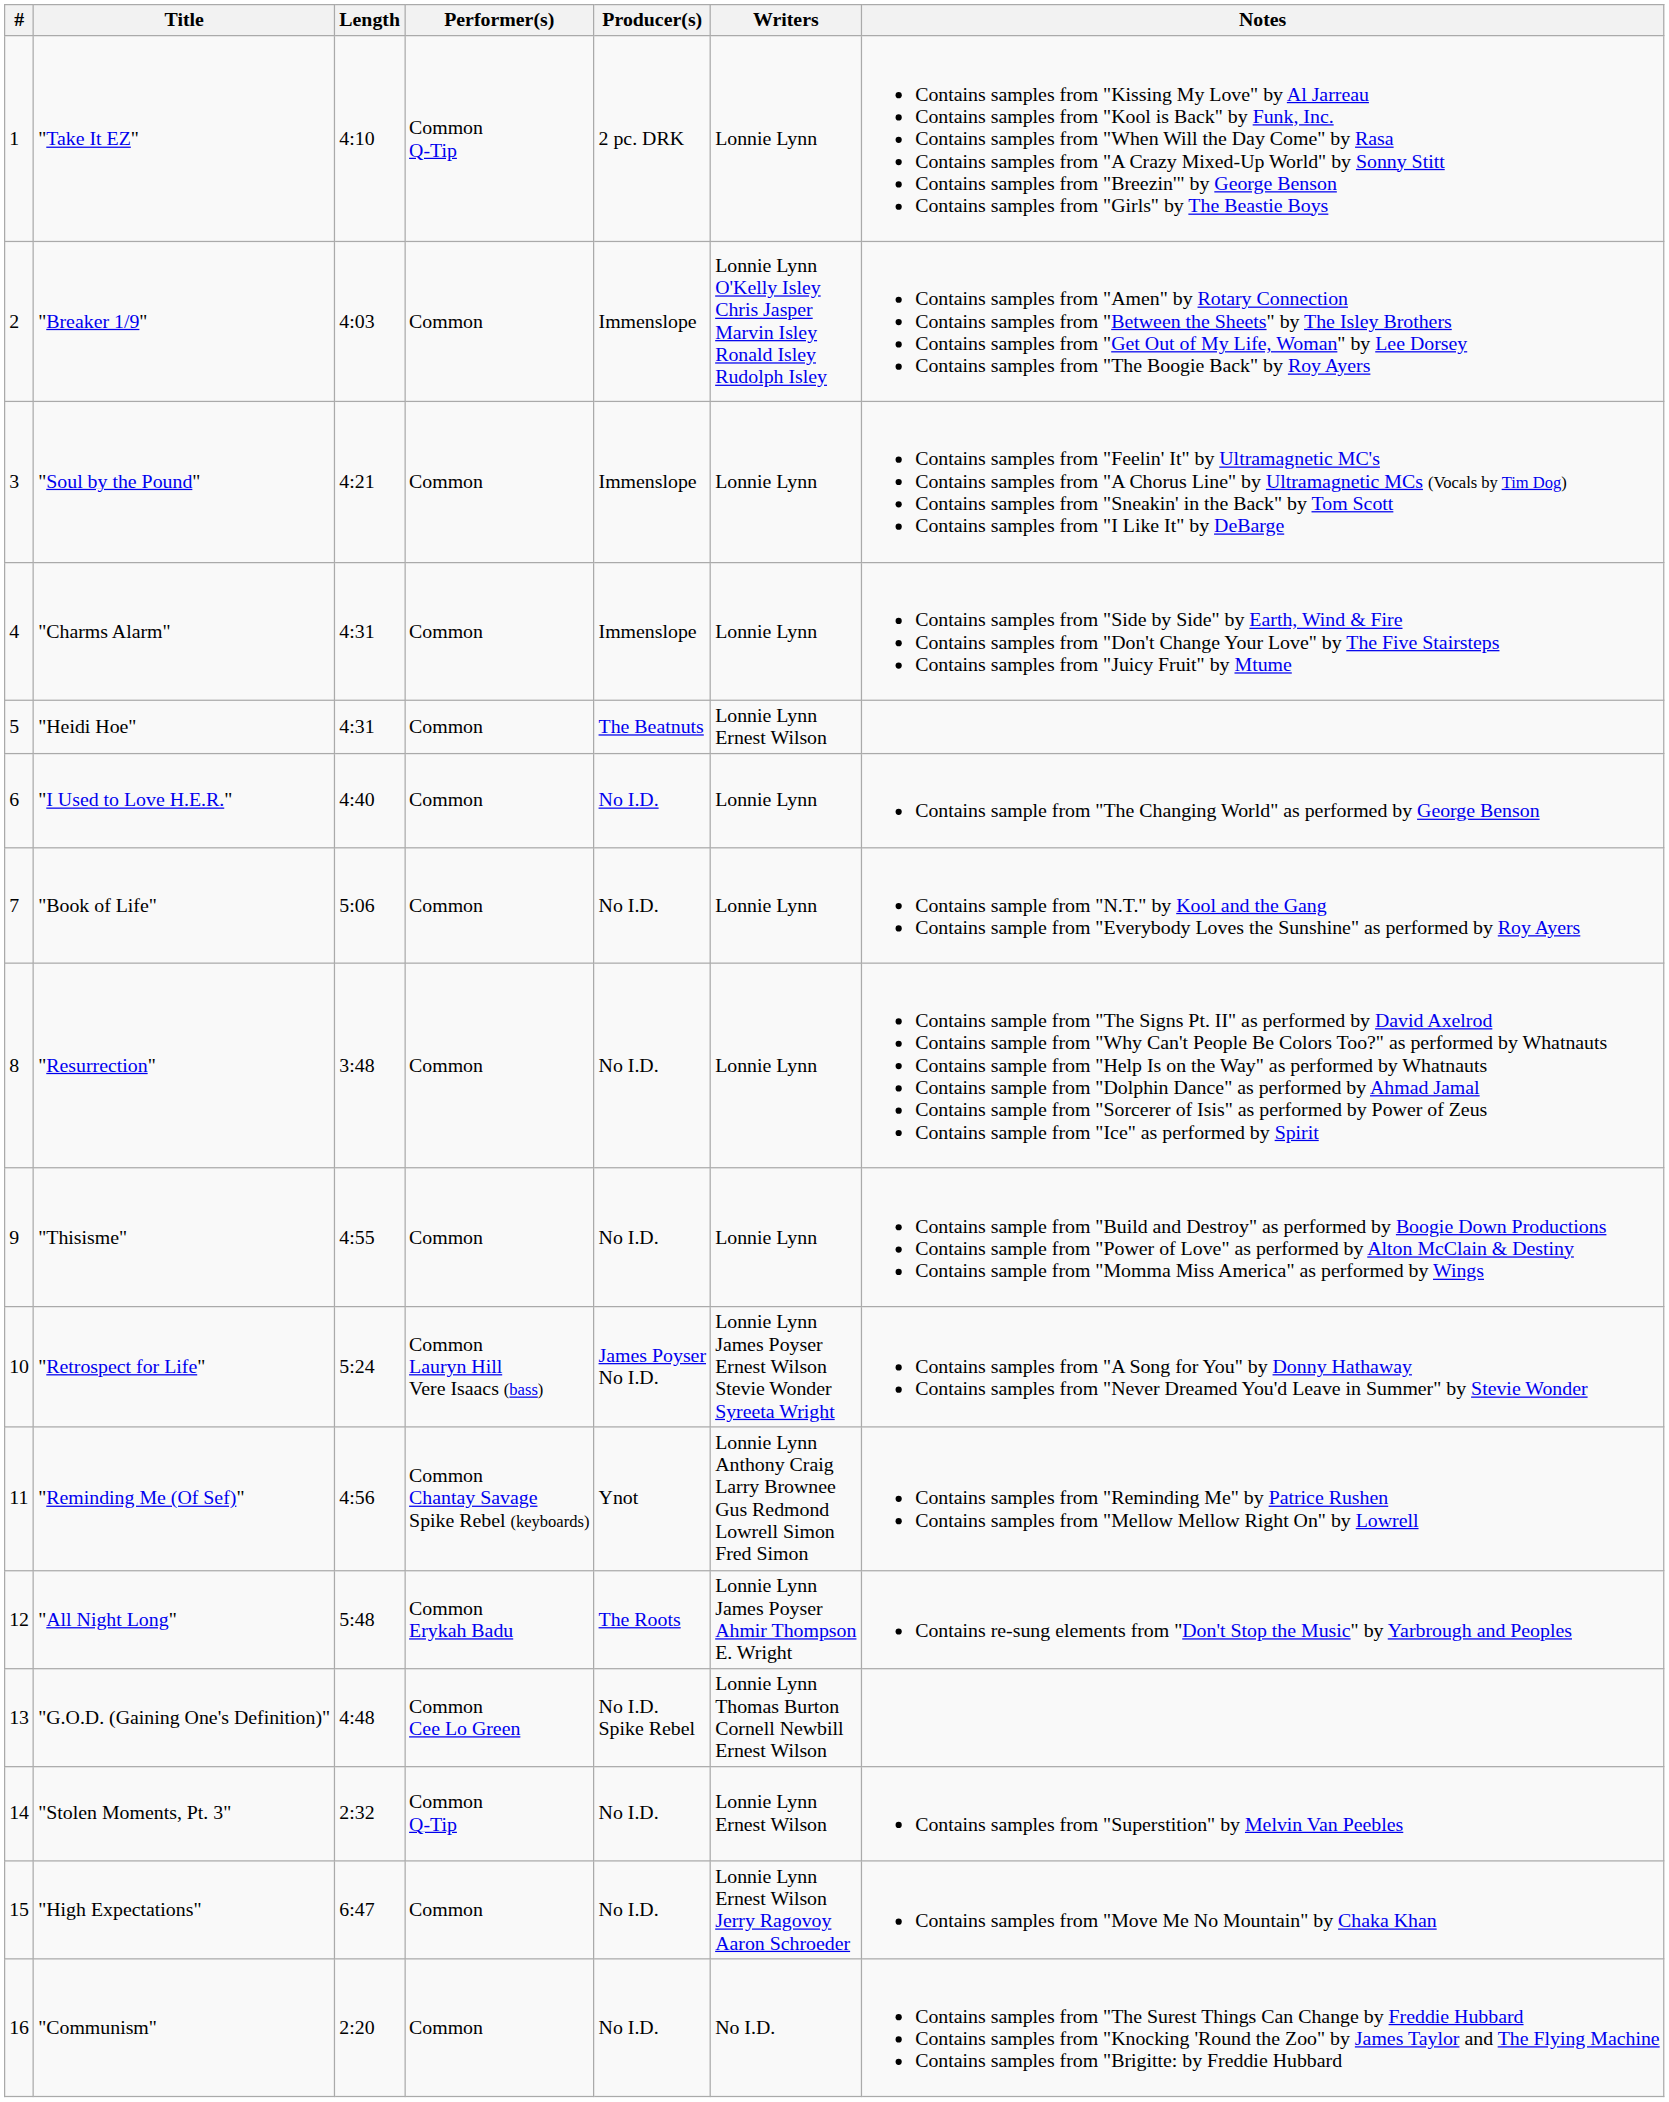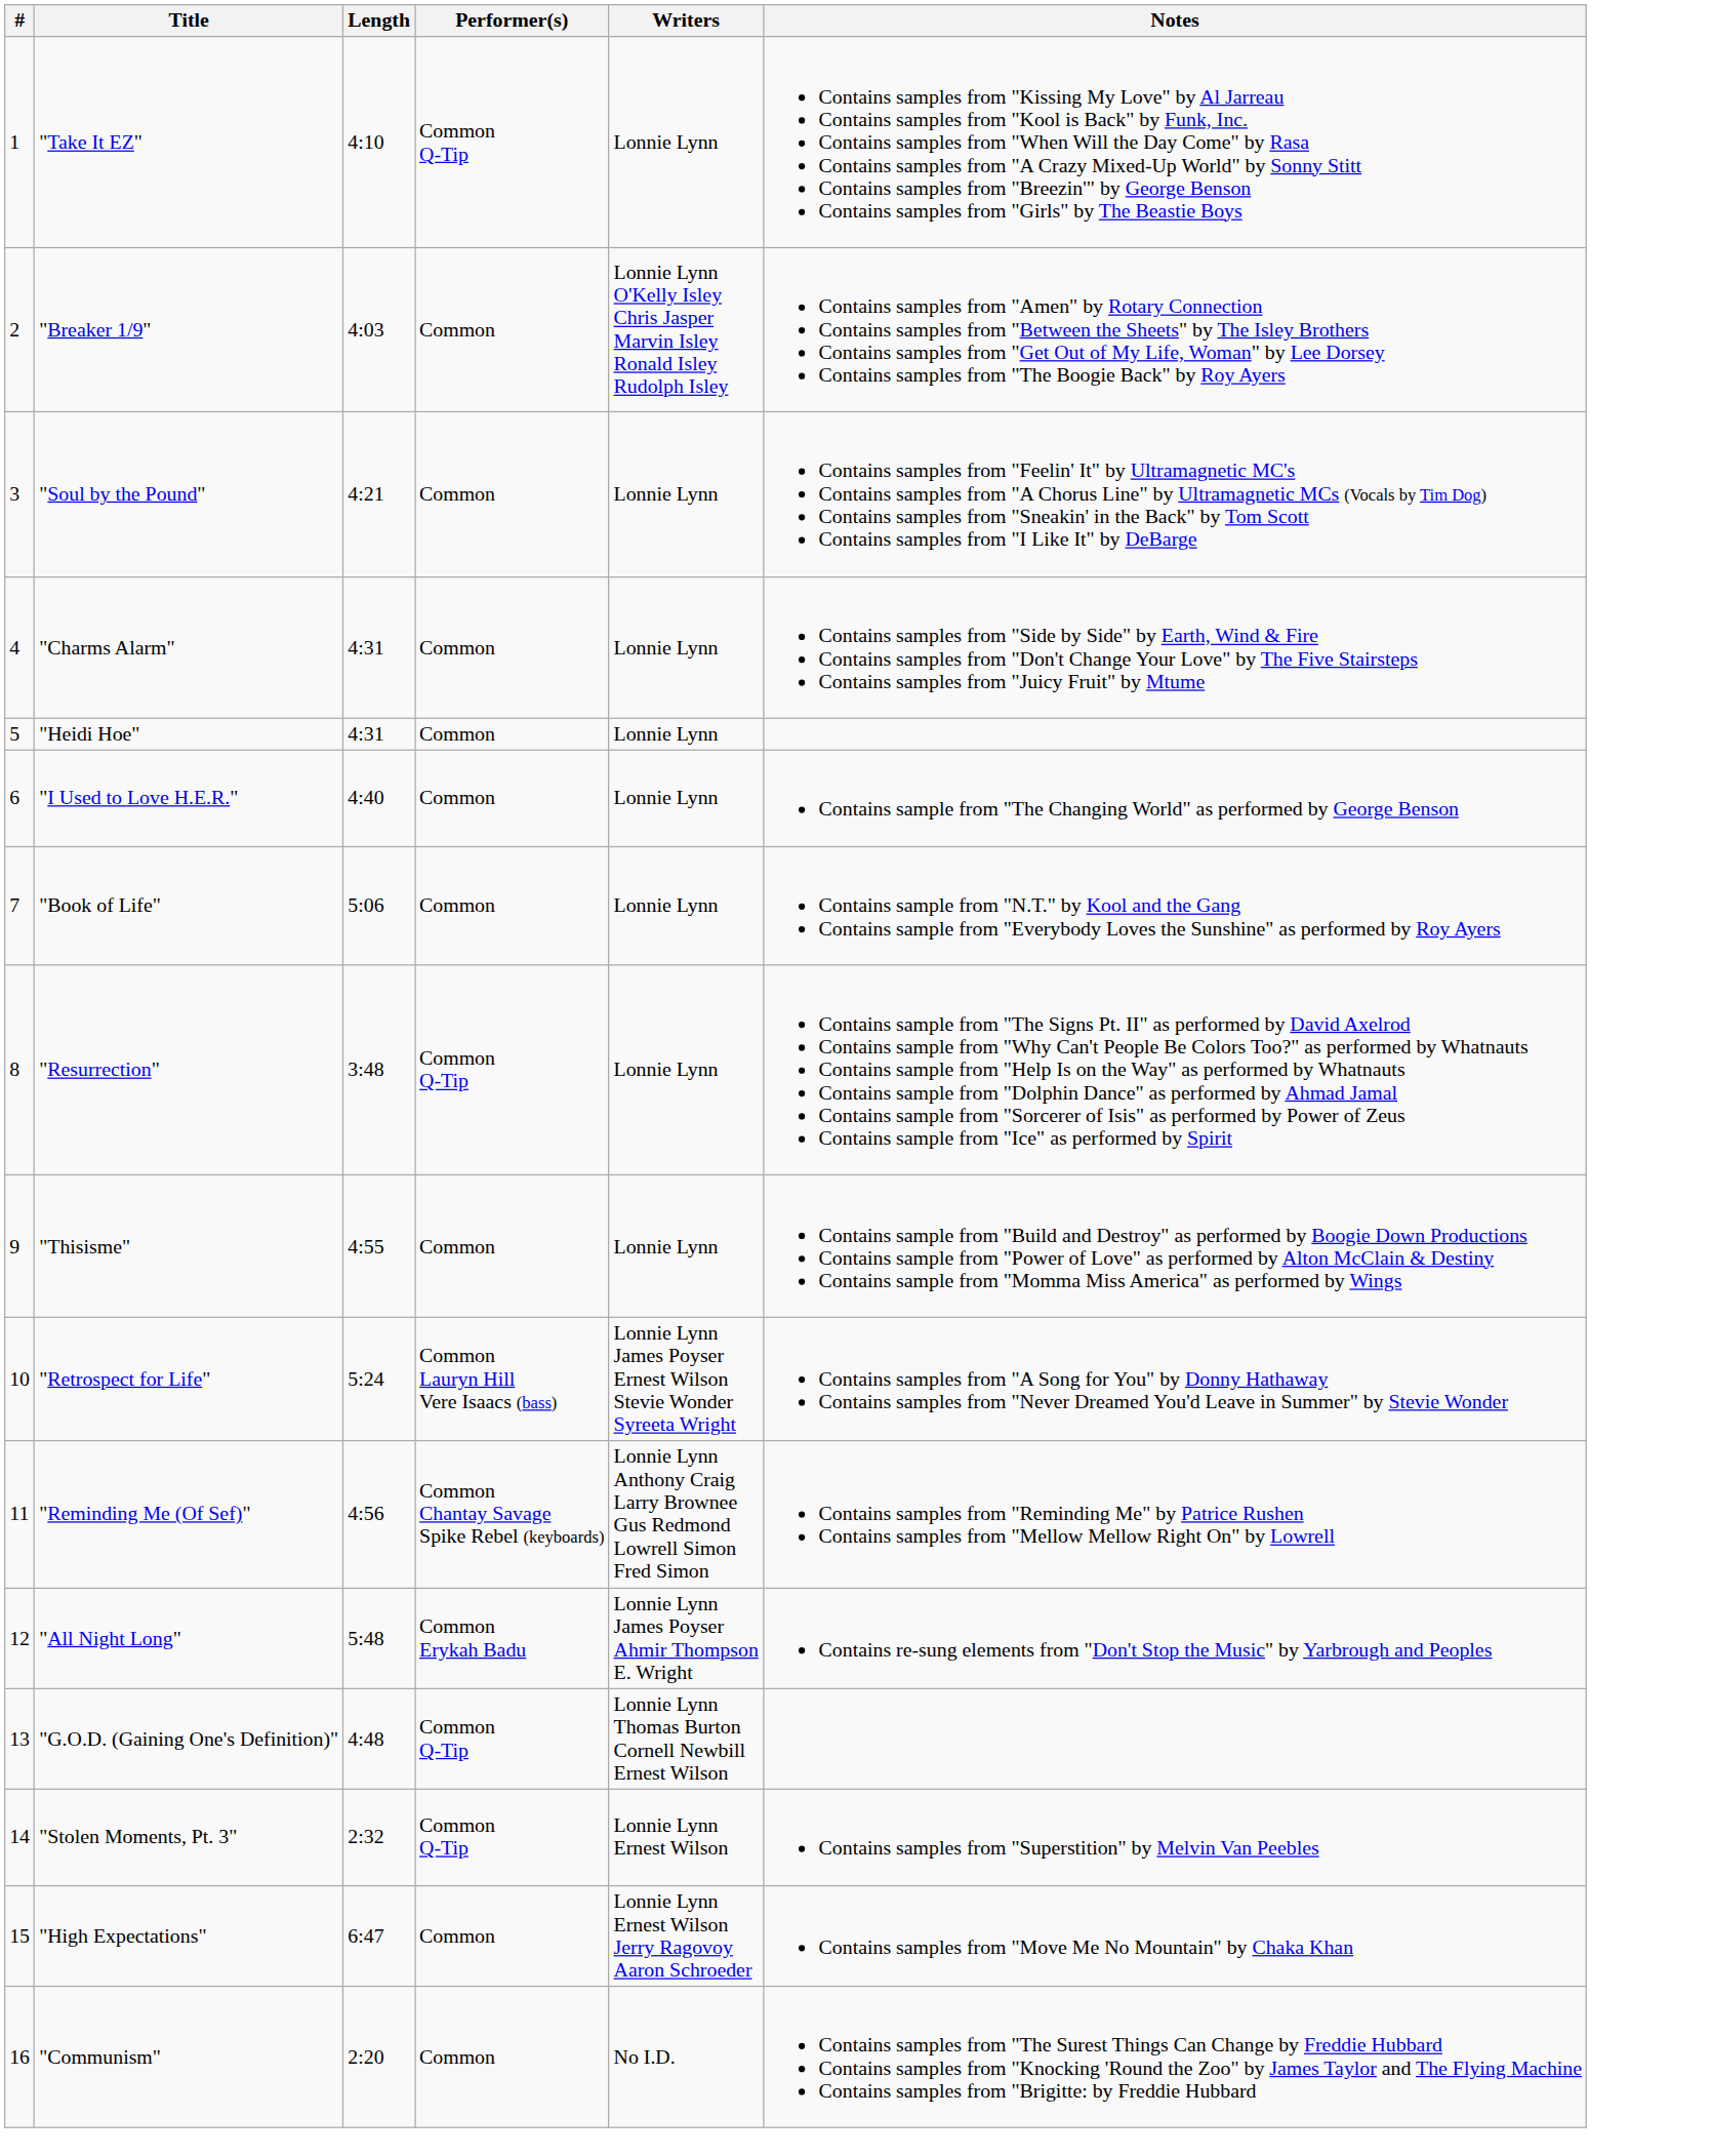 <table class="wikitable">
 <tr>
 <th>#</th>
 <th>Title</th>
 <th>Length</th>
 <th>Performer(s)</th>
-<th>Producer(s)</th>
 <th>Writers</th>
 <th>Notes</th>
 </tr>
 <tr>
 <td>1</td>
 <td>"<a href='#'>Take It EZ</a>"</td>
 <td>4:10</td>
 <td>Common <br> <a href='#'>Q-Tip</a></td>
-<td>2 pc. DRK</td>
 <td>Lonnie Lynn</td>
 <td><br><ul><li>Contains samples from "Kissing My Love" by <a href='#'>Al Jarreau</a></li><li>Contains samples from "Kool is Back" by <a href='#'>Funk, Inc.</a></li><li>Contains samples from "When Will the Day Come" by <a href='#'>Rasa</a></li><li>Contains samples from "A Crazy Mixed-Up World" by <a href='#'>Sonny Stitt</a></li><li>Contains samples from "Breezin'" by <a href='#'>George Benson</a></li><li>Contains samples from "Girls" by <a href='#'>The Beastie Boys</a></li></ul></td>
 </tr>
 <tr>
 <td>2</td>
 <td>"<a href='#'>Breaker 1/9</a>"</td>
 <td>4:03</td>
 <td>Common</td>
-<td>Immenslope</td>
 <td>Lonnie Lynn<br><a href='#'>O'Kelly Isley</a><br><a href='#'>Chris Jasper</a><br><a href='#'>Marvin Isley</a><br><a href='#'>Ronald Isley</a><br><a href='#'>Rudolph Isley</a></td>
 <td><br><ul><li>Contains samples from "Amen" by <a href='#'>Rotary Connection</a></li><li>Contains samples from "<a href='#'>Between the Sheets</a>" by <a href='#'>The Isley Brothers</a></li><li>Contains samples from "<a href='#'>Get Out of My Life, Woman</a>" by <a href='#'>Lee Dorsey</a></li><li>Contains samples from "The Boogie Back" by <a href='#'>Roy Ayers</a></li></ul></td>
 </tr>
 <tr>
 <td>3</td>
 <td>"<a href='#'>Soul by the Pound</a>"</td>
 <td>4:21</td>
 <td>Common</td>
-<td>Immenslope</td>
 <td>Lonnie Lynn</td>
 <td><br><ul><li>Contains samples from "Feelin' It" by <a href='#'>Ultramagnetic MC's</a></li><li>Contains samples from "A Chorus Line" by <a href='#'>Ultramagnetic MCs</a> <small>(Vocals by <a href='#'>Tim Dog</a>)</small></li><li>Contains samples from "Sneakin' in the Back" by <a href='#'>Tom Scott</a></li><li>Contains samples from "I Like It" by <a href='#'>DeBarge</a></li></ul></td>
 </tr>
 <tr>
 <td>4</td>
 <td>"Charms Alarm"</td>
 <td>4:31</td>
 <td>Common</td>
-<td>Immenslope</td>
 <td>Lonnie Lynn</td>
 <td><br><ul><li>Contains samples from "Side by Side" by <a href='#'>Earth, Wind & Fire</a></li><li>Contains samples from "Don't Change Your Love" by <a href='#'>The Five Stairsteps</a></li><li>Contains samples from "Juicy Fruit" by <a href='#'>Mtume</a></li></ul></td>
 </tr>
 <tr>
 <td>5</td>
 <td>"Heidi Hoe"</td>
 <td>4:31</td>
 <td>Common</td>
-<td><a href='#'>The Beatnuts</a></td>
-<td>Lonnie Lynn<br>Ernest Wilson</td>
+<td>Lonnie Lynn</td>
 <td></td>
 </tr>
 <tr>
 <td>6</td>
 <td>"<a href='#'>I Used to Love H.E.R.</a>"</td>
 <td>4:40</td>
 <td>Common</td>
-<td><a href='#'>No I.D.</a></td>
 <td>Lonnie Lynn</td>
 <td><br><ul><li>Contains sample from "The Changing World" as performed by <a href='#'>George Benson</a></li></ul></td>
 </tr>
 <tr>
 <td>7</td>
 <td>"Book of Life"</td>
 <td>5:06</td>
 <td>Common</td>
-<td>No I.D.</td>
 <td>Lonnie Lynn</td>
 <td><br><ul><li>Contains sample from "N.T." by <a href='#'>Kool and the Gang</a></li><li>Contains sample from "Everybody Loves the Sunshine" as performed by <a href='#'>Roy Ayers</a></li></ul></td>
 </tr>
 <tr>
 <td>8</td>
 <td>"<a href='#'>Resurrection</a>"</td>
 <td>3:48</td>
-<td>Common</td>
-<td>No I.D.</td>
+<td>Common <br> <a href='#'>Q-Tip</a></td>
 <td>Lonnie Lynn</td>
 <td><br><ul><li>Contains sample from "The Signs Pt. II" as performed by <a href='#'>David Axelrod</a></li><li>Contains sample from "Why Can't People Be Colors Too?" as performed by Whatnauts</li><li>Contains sample from "Help Is on the Way" as performed by Whatnauts</li><li>Contains sample from "Dolphin Dance" as performed by <a href='#'>Ahmad Jamal</a></li><li>Contains sample from "Sorcerer of Isis" as performed by Power of Zeus</li><li>Contains sample from "Ice" as performed by <a href='#'>Spirit</a></li></ul></td>
 </tr>
 <tr>
 <td>9</td>
 <td>"Thisisme"</td>
 <td>4:55</td>
 <td>Common</td>
-<td>No I.D.</td>
 <td>Lonnie Lynn</td>
 <td><br><ul><li>Contains sample from "Build and Destroy" as performed by <a href='#'>Boogie Down Productions</a></li><li>Contains sample from "Power of Love" as performed by <a href='#'>Alton McClain & Destiny</a></li><li>Contains sample from "Momma Miss America" as performed by <a href='#'>Wings</a></li></ul></td>
 </tr>
 <tr>
 <td>10</td>
 <td>"<a href='#'>Retrospect for Life</a>"</td>
 <td>5:24</td>
 <td>Common <br> <a href='#'>Lauryn Hill</a> <br> Vere Isaacs <small>(<a href='#'>bass</a>)</small></td>
-<td><a href='#'>James Poyser</a> <br> No I.D.</td>
 <td>Lonnie Lynn<br>James Poyser<br>Ernest Wilson<br>Stevie Wonder<br><a href='#'>Syreeta Wright</a></td>
 <td><br><ul><li>Contains samples from "A Song for You" by <a href='#'>Donny Hathaway</a></li><li>Contains samples from "Never Dreamed You'd Leave in Summer" by <a href='#'>Stevie Wonder</a></li></ul></td>
 </tr>
 <tr>
 <td>11</td>
 <td>"<a href='#'>Reminding Me (Of Sef)</a>"</td>
 <td>4:56</td>
 <td>Common <br> <a href='#'>Chantay Savage</a> <br> Spike Rebel <small>(keyboards)</small></td>
-<td>Ynot</td>
 <td>Lonnie Lynn<br>Anthony Craig<br>Larry Brownee<br>Gus Redmond<br>Lowrell Simon<br>Fred Simon</td>
 <td><br><ul><li>Contains samples from "Reminding Me" by <a href='#'>Patrice Rushen</a></li><li>Contains samples from "Mellow Mellow Right On" by <a href='#'>Lowrell</a></li></ul></td>
 </tr>
 <tr>
 <td>12</td>
 <td>"<a href='#'>All Night Long</a>"</td>
 <td>5:48</td>
 <td>Common <br> <a href='#'>Erykah Badu</a></td>
-<td><a href='#'>The Roots</a></td>
 <td>Lonnie Lynn<br>James Poyser<br><a href='#'>Ahmir Thompson</a><br>E. Wright</td>
 <td><br><ul><li>Contains re-sung elements from "<a href='#'>Don't Stop the Music</a>" by <a href='#'>Yarbrough and Peoples</a></li></ul></td>
 </tr>
 <tr>
 <td>13</td>
 <td>"G.O.D. (Gaining One's Definition)"</td>
 <td>4:48</td>
-<td>Common <br>  <a href='#'>Cee Lo Green</a></td>
-<td>No I.D. <br> Spike Rebel</td>
+<td>Common <br> <a href='#'>Q-Tip</a></td>
 <td>Lonnie Lynn<br>Thomas Burton<br>Cornell Newbill<br>Ernest Wilson</td>
 <td></td>
 </tr>
 <tr>
 <td>14</td>
 <td>"Stolen Moments, Pt. 3"</td>
 <td>2:32</td>
 <td>Common <br> <a href='#'>Q-Tip</a></td>
-<td>No I.D.</td>
 <td>Lonnie Lynn<br>Ernest Wilson</td>
 <td><br><ul><li>Contains samples from "Superstition" by <a href='#'>Melvin Van Peebles</a></li></ul></td>
 </tr>
 <tr>
 <td>15</td>
 <td>"High Expectations"</td>
 <td>6:47</td>
 <td>Common</td>
-<td>No I.D.</td>
 <td>Lonnie Lynn<br>Ernest Wilson<br><a href='#'>Jerry Ragovoy</a><br><a href='#'>Aaron Schroeder</a></td>
 <td><br><ul><li>Contains samples from "Move Me No Mountain" by <a href='#'>Chaka Khan</a></li></ul></td>
 </tr>
 <tr>
 <td>16</td>
 <td>"Communism"</td>
 <td>2:20</td>
 <td>Common</td>
 <td>No I.D.</td>
-<td>No I.D.</td>
 <td><br><ul><li>Contains samples from "The Surest Things Can Change by <a href='#'>Freddie Hubbard</a></li><li>Contains samples from "Knocking 'Round the Zoo" by <a href='#'>James Taylor</a> and <a href='#'>The Flying Machine</a></li><li>Contains samples from "Brigitte: by Freddie Hubbard</li></ul></td>
 </tr>
 </table>
